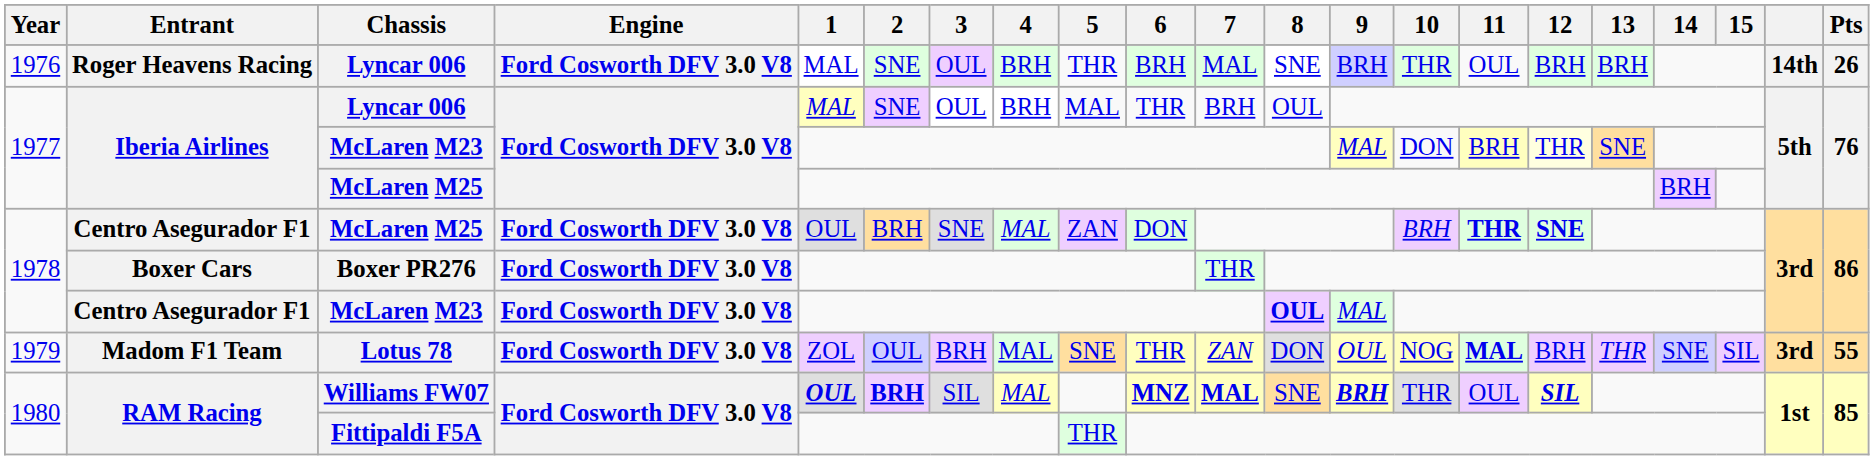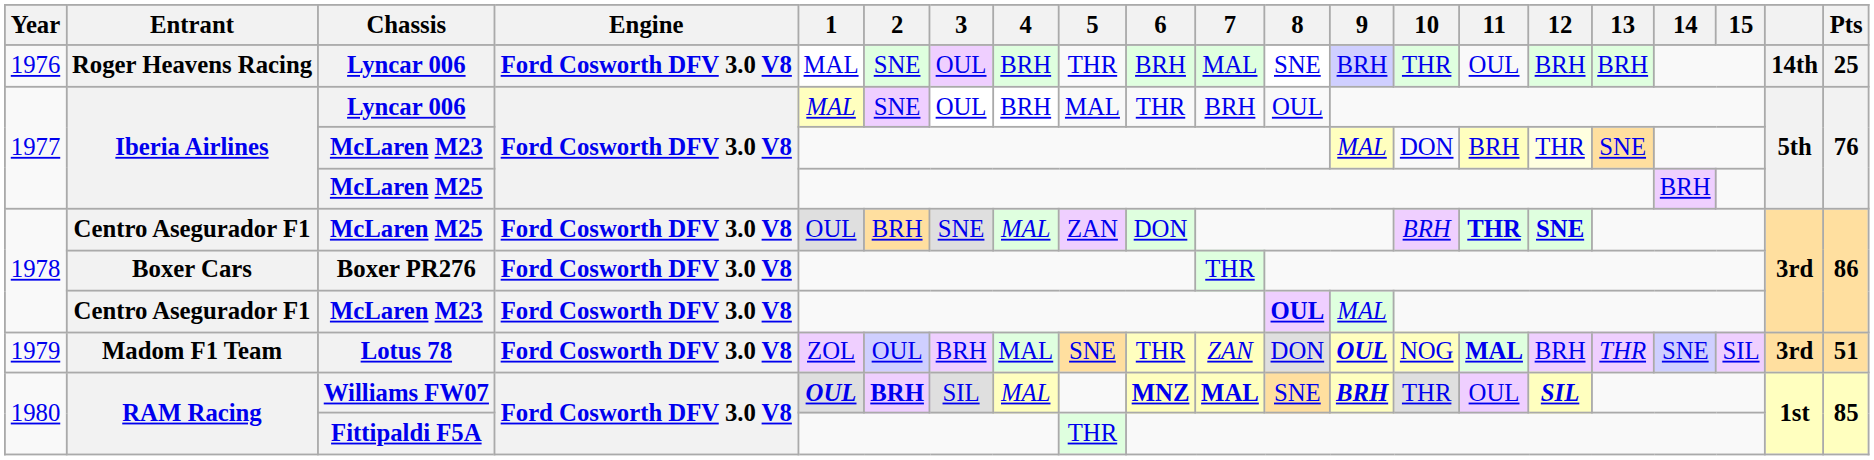 <table class="wikitable" style="text-align:center; font-size:85%">
 <tr>
 <th>Year</th>
 <th>Entrant</th>
 <th>Chassis</th>
 <th>Engine</th>
 <th>1</th>
 <th>2</th>
 <th>3</th>
 <th>4</th>
 <th>5</th>
 <th>6</th>
 <th>7</th>
 <th>8</th>
 <th>9</th>
 <th>10</th>
 <th>11</th>
 <th>12</th>
 <th>13</th>
 <th>14</th>
 <th>15</th>
 <th></th>
 <th>Pts</th>
 </tr>
 <tr>
 <td><a href='#'>1976</a></td>
 <th nowrap>Roger Heavens Racing</th>
 <th nowrap><a href='#'>Lyncar 006</a></th>
 <th nowrap><a href='#'>Ford Cosworth DFV</a> 3.0 <a href='#'>V8</a></th>
 <td style="background:#ffffff;"><a href='#'>MAL</a><br></td>
 <td style="background:#dfffdf;"><a href='#'>SNE</a><br></td>
 <td style="background:#efcfff;"><a href='#'>OUL</a><br></td>
 <td style="background:#dfffdf;"><a href='#'>BRH</a><br></td>
 <td><a href='#'>THR</a></td>
 <td style="background:#dfffdf;"><a href='#'>BRH</a><br></td>
 <td style="background:#dfffdf;"><a href='#'>MAL</a><br></td>
 <td style="background:#ffffff;"><a href='#'>SNE</a><br></td>
 <td style="background:#cfcfff;"><a href='#'>BRH</a><br></td>
 <td style="background:#dfffdf;"><a href='#'>THR</a><br></td>
 <td><a href='#'>OUL</a></td>
 <td style="background:#dfffdf;"><a href='#'>BRH</a><br></td>
 <td style="background:#dfffdf;"><a href='#'>BRH</a><br></td>
 <td colspan=2></td>
 <th>14th</th>
-<th>26</th>
+<th>25</th>
 </tr>
 <tr>
 <td rowspan=3><a href='#'>1977</a></td>
 <th rowspan=3 nowrap><a href='#'>Iberia Airlines</a></th>
 <th nowrap><a href='#'>Lyncar 006</a></th>
 <th rowspan=3 nowrap><a href='#'>Ford Cosworth DFV</a> 3.0 <a href='#'>V8</a></th>
 <td style="background:#ffffbf;"><em><a href='#'>MAL</a></em><br></td>
 <td style="background:#efcfff;"><a href='#'>SNE</a><br></td>
 <td style="background:#ffffff;"><a href='#'>OUL</a><br></td>
 <td style="background:#ffffff;"><a href='#'>BRH</a><br></td>
 <td><a href='#'>MAL</a></td>
 <td><a href='#'>THR</a></td>
 <td><a href='#'>BRH</a></td>
 <td><a href='#'>OUL</a></td>
 <td colspan=7></td>
 <th rowspan=3>5th</th>
 <th rowspan=3>76</th>
 </tr>
 <tr>
 <th nowrap><a href='#'>McLaren</a> <a href='#'>M23</a></th>
 <td colspan=8></td>
 <td style="background:#ffffbf;"><em><a href='#'>MAL</a></em><br></td>
 <td><a href='#'>DON</a></td>
 <td style="background:#ffffbf;"><a href='#'>BRH</a><br></td>
 <td style="background: lightyellow;"><a href='#'>THR</a></td>
 <td style="background:#ffdf9f;"><a href='#'>SNE</a><br></td>
 <td colspan=2></td>
 </tr>
 <tr>
 <th nowrap><a href='#'>McLaren</a> <a href='#'>M25</a></th>
 <td colspan=13></td>
 <td style="background:#efcfff;"><a href='#'>BRH</a><br></td>
 <td></td>
 </tr>
 <tr>
 <td rowspan=3><a href='#'>1978</a></td>
 <th nowrap>Centro Asegurador F1</th>
 <th nowrap><a href='#'>McLaren</a> <a href='#'>M25</a></th>
 <th nowrap><a href='#'>Ford Cosworth DFV</a> 3.0 <a href='#'>V8</a></th>
 <td style="background:#dfdfdf;"><a href='#'>OUL</a><br></td>
 <td style="background:#ffdf9f;"><a href='#'>BRH</a><br></td>
 <td style="background:#dfdfdf;"><a href='#'>SNE</a><br></td>
 <td style="background:#dfffdf;"><em><a href='#'>MAL</a></em><br></td>
 <td style="background:#efcfff;"><a href='#'>ZAN</a><br></td>
 <td style="background:#dfffdf;"><a href='#'>DON</a><br></td>
 <td colspan=3></td>
 <td style="background:#efcfff;"><em><a href='#'>BRH</a></em><br></td>
 <td style="background:#dfffdf;"><strong><a href='#'>THR</a></strong><br></td>
 <td style="background:#dfffdf;"><strong><a href='#'>SNE</a></strong><br></td>
 <td colspan=3></td>
 <td rowspan=3 style="background:#ffdf9f;"><strong>3rd</strong></td>
 <td rowspan=3 style="background:#ffdf9f;"><strong>86</strong></td>
 </tr>
 <tr>
 <th nowrap>Boxer Cars</th>
 <th nowrap>Boxer PR276</th>
 <th nowrap><a href='#'>Ford Cosworth DFV</a> 3.0 <a href='#'>V8</a></th>
 <td colspan=6></td>
 <td style="background:#dfffdf;"><a href='#'>THR</a><br></td>
 <td colspan=8></td>
 </tr>
 <tr>
 <th nowrap>Centro Asegurador F1</th>
 <th nowrap><a href='#'>McLaren</a> <a href='#'>M23</a></th>
 <th nowrap><a href='#'>Ford Cosworth DFV</a> 3.0 <a href='#'>V8</a></th>
 <td colspan=7></td>
 <td style="background:#efcfff;"><strong><a href='#'>OUL</a></strong><br></td>
 <td style="background:#dfffdf;"><em><a href='#'>MAL</a></em><br></td>
 <td colspan=6></td>
 </tr>
 <tr>
 <td><a href='#'>1979</a></td>
 <th nowrap>Madom F1 Team</th>
 <th nowrap><a href='#'>Lotus 78</a></th>
 <th nowrap><a href='#'>Ford Cosworth DFV</a> 3.0 <a href='#'>V8</a></th>
 <td style="background:#efcfff;"><a href='#'>ZOL</a><br></td>
 <td style="background:#cfcfff;"><a href='#'>OUL</a><br></td>
 <td style="background:#efcfff;"><a href='#'>BRH</a><br></td>
 <td style="background:#dfffdf;"><a href='#'>MAL</a><br></td>
 <td style="background:#ffdf9f;"><a href='#'>SNE</a><br></td>
 <td style="background:#ffffbf;"><a href='#'>THR</a><br></td>
 <td style="background:#ffffbf;"><em><a href='#'>ZAN</a></em><br></td>
 <td style="background:#dfdfdf;"><a href='#'>DON</a><br></td>
-<td style="background:#ffffbf;"><em><a href='#'>OUL</a></em><br></td>
+<td style="background:#ffffbf;"><strong><em><a href='#'>OUL</a></em><br></strong></td>
 <td style="background:#ffffbf;"><a href='#'>NOG</a><br></td>
 <td style="background:#dfffdf;"><strong><a href='#'>MAL</a></strong><br></td>
 <td style="background:#efcfff;"><a href='#'>BRH</a><br></td>
 <td style="background:#efcfff;"><em><a href='#'>THR</a></em><br></td>
 <td style="background:#cfcfff;"><a href='#'>SNE</a><br></td>
 <td style="background:#efcfff;"><a href='#'>SIL</a><br></td>
 <td style="background:#ffdf9f;"><strong>3rd</strong></td>
-<td style="background:#ffdf9f;"><strong>55</strong></td>
+<td style="background:#ffdf9f;"><strong>51</strong></td>
 </tr>
 <tr>
 <td rowspan=2><a href='#'>1980</a></td>
 <th rowspan=2 nowrap><a href='#'>RAM Racing</a></th>
 <th nowrap><a href='#'>Williams FW07</a></th>
 <th rowspan=2 nowrap><a href='#'>Ford Cosworth DFV</a> 3.0 <a href='#'>V8</a></th>
 <td style="background:#dfdfdf;"><strong><em><a href='#'>OUL</a></em></strong><br></td>
 <td style="background:#efcfff;"><strong><a href='#'>BRH</a></strong><br></td>
 <td style="background:#dfdfdf;"><a href='#'>SIL</a><br></td>
 <td style="background:#ffffbf;"><em><a href='#'>MAL</a></em><br></td>
 <td></td>
 <td style="background:#ffffbf;"><strong><a href='#'>MNZ</a></strong><br></td>
 <td style="background:#ffffbf;"><strong><a href='#'>MAL</a></strong><br></td>
 <td style="background:#ffdf9f;"><a href='#'>SNE</a><br></td>
 <td style="background:#ffffbf;"><strong><em><a href='#'>BRH</a></em></strong><br></td>
 <td style="background:#dfdfdf;"><a href='#'>THR</a><br></td>
 <td style="background:#efcfff;"><a href='#'>OUL</a><br></td>
 <td style="background:#ffffbf;"><strong><em><a href='#'>SIL</a></em></strong><br></td>
 <td colspan=3></td>
 <td rowspan=2 style="background:#ffffbf;"><strong>1st</strong></td>
 <td rowspan=2 style="background:#ffffbf;"><strong>85</strong></td>
 </tr>
 <tr>
 <th nowrap><a href='#'>Fittipaldi F5A</a></th>
 <td colspan=4></td>
 <td style="background:#dfffdf;"><a href='#'>THR</a><br></td>
 <td colspan=10></td>
 </tr>
 </table>
